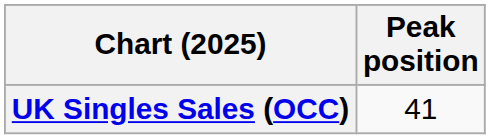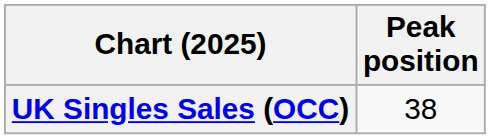 <table class="wikitable sortable plainrowheaders" style="text-align:center">
 <tr>
 <th scope="col">Chart (2025)</th>
 <th scope="col">Peak<br>position</th>
 </tr>
 <tr>
 <th scope="row"><a href='#'>UK Singles Sales</a> (<a href='#'>OCC</a>)</th>
-<td>41</td>
+<td>38</td>
 </tr>
 </table>
